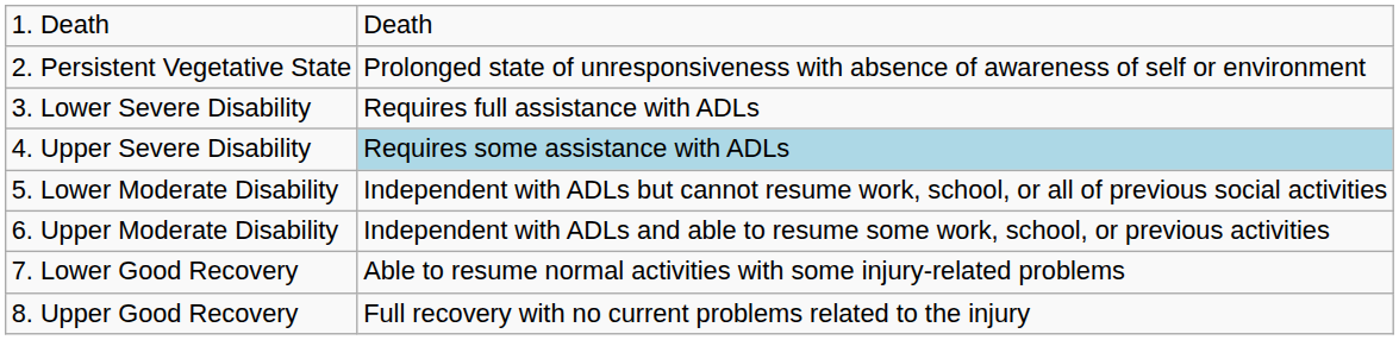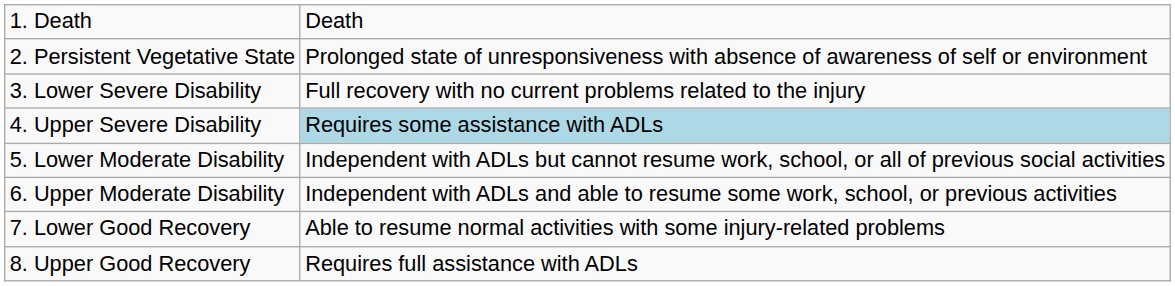 <table class="wikitable">
 <tr>
 <td>1. Death</td>
 <td>Death</td>
 </tr>
 <tr>
 <td>2. Persistent Vegetative State</td>
 <td>Prolonged state of unresponsiveness with absence of awareness of self or environment</td>
 </tr>
 <tr>
 <td>3. Lower Severe Disability</td>
-<td>Requires full assistance with ADLs</td>
+<td>Full recovery with no current problems related to the injury</td>
 </tr>
 <tr>
 <td>4. Upper Severe Disability</td>
 <td style="background: lightblue;">Requires some assistance with ADLs</td>
 </tr>
 <tr>
 <td>5. Lower Moderate Disability</td>
 <td>Independent with ADLs but cannot resume work, school, or all of previous social activities</td>
 </tr>
 <tr>
 <td>6. Upper Moderate Disability</td>
 <td>Independent with ADLs and able to resume some work, school, or previous activities</td>
 </tr>
 <tr>
 <td>7. Lower Good Recovery</td>
 <td>Able to resume normal activities with some injury-related problems</td>
 </tr>
 <tr>
 <td>8. Upper Good Recovery</td>
-<td>Full recovery with no current problems related to the injury</td>
+<td>Requires full assistance with ADLs</td>
 </tr>
 </table>
